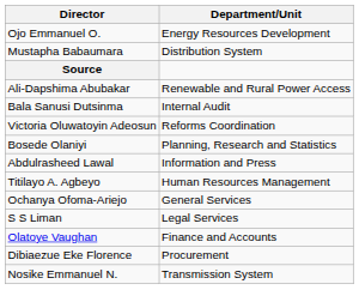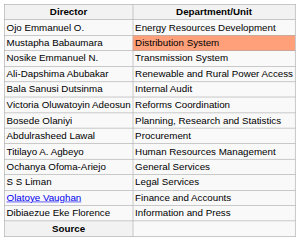 <table class="wikitable">
 <tr>
 <th>Director</th>
 <th>Department/Unit</th>
 </tr>
 <tr>
 <td>Ojo Emmanuel O.</td>
 <td>Energy Resources Development</td>
 </tr>
 <tr>
 <td>Mustapha Babaumara</td>
-<td>Distribution System</td>
+<td style="background: lightsalmon;">Distribution System</td>
 </tr>
 <tr>
-<th><strong>Source</strong></th>
-<td></td>
+<td>Nosike Emmanuel N.</td>
+<td>Transmission System</td>
 </tr>
 <tr>
 <td>Ali-Dapshima Abubakar</td>
 <td>Renewable and Rural Power Access</td>
 </tr>
 <tr>
 <td>Bala Sanusi Dutsinma</td>
 <td>Internal Audit</td>
 </tr>
 <tr>
 <td>Victoria Oluwatoyin Adeosun</td>
 <td>Reforms Coordination</td>
 </tr>
 <tr>
 <td>Bosede Olaniyi</td>
 <td>Planning, Research and Statistics</td>
 </tr>
 <tr>
 <td>Abdulrasheed Lawal</td>
-<td>Information and Press</td>
+<td>Procurement</td>
 </tr>
 <tr>
 <td>Titilayo A. Agbeyo</td>
 <td>Human Resources Management</td>
 </tr>
 <tr>
 <td>Ochanya Ofoma-Ariejo</td>
 <td>General Services</td>
 </tr>
 <tr>
 <td>S S Liman</td>
 <td>Legal Services</td>
 </tr>
 <tr>
 <td><a href='#'>Olatoye Vaughan</a></td>
 <td>Finance and Accounts</td>
 </tr>
 <tr>
 <td>Dibiaezue Eke Florence</td>
-<td>Procurement</td>
+<td>Information and Press</td>
 </tr>
 <tr>
-<td>Nosike Emmanuel N.</td>
-<td>Transmission System</td>
+<th><strong>Source</strong></th>
+<td></td>
 </tr>
 </table>
